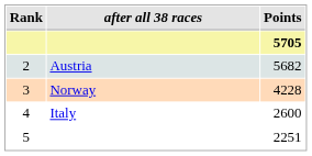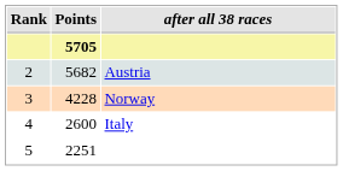 <table cellspacing="1" cellpadding="3" style="border:1px solid #aaa; font-size:86%;">
 <tr style="background:#e4e4e4;">
 <th style="border-bottom:1px solid #aaa; width:10px;">Rank</th>
+<th style="border-bottom:1px solid #aaa; width:20px;">Points</th>
 <th style="border-bottom:1px solid #aaa; width:200px; white-space:nowrap;"><em>after all 38 races</em></th>
-<th style="border-bottom:1px solid #aaa; width:20px;">Points</th>
 </tr>
 <tr style="background:#f7f6a8;">
 <td style="text-align:center;"></td>
+<td align="right"><strong>5705</strong></td>
 <td><strong>  </strong></td>
-<td align="right"><strong>5705</strong></td>
 </tr>
 <tr style="background:#dce5e5;">
 <td style="text-align:center;">2</td>
+<td align="right">5682</td>
 <td> <a href='#'>Austria</a></td>
-<td align="right">5682</td>
 </tr>
 <tr style="background:#ffdab9;">
 <td style="text-align:center;">3</td>
+<td align="right">4228</td>
 <td> <a href='#'>Norway</a></td>
-<td align="right">4228</td>
 </tr>
 <tr>
 <td style="text-align:center;">4</td>
+<td align="right">2600</td>
 <td> <a href='#'>Italy</a></td>
-<td align="right">2600</td>
 </tr>
 <tr>
 <td style="text-align:center;">5</td>
+<td align="right">2251</td>
 <td></td>
-<td align="right">2251</td>
 </tr>
 </table>
